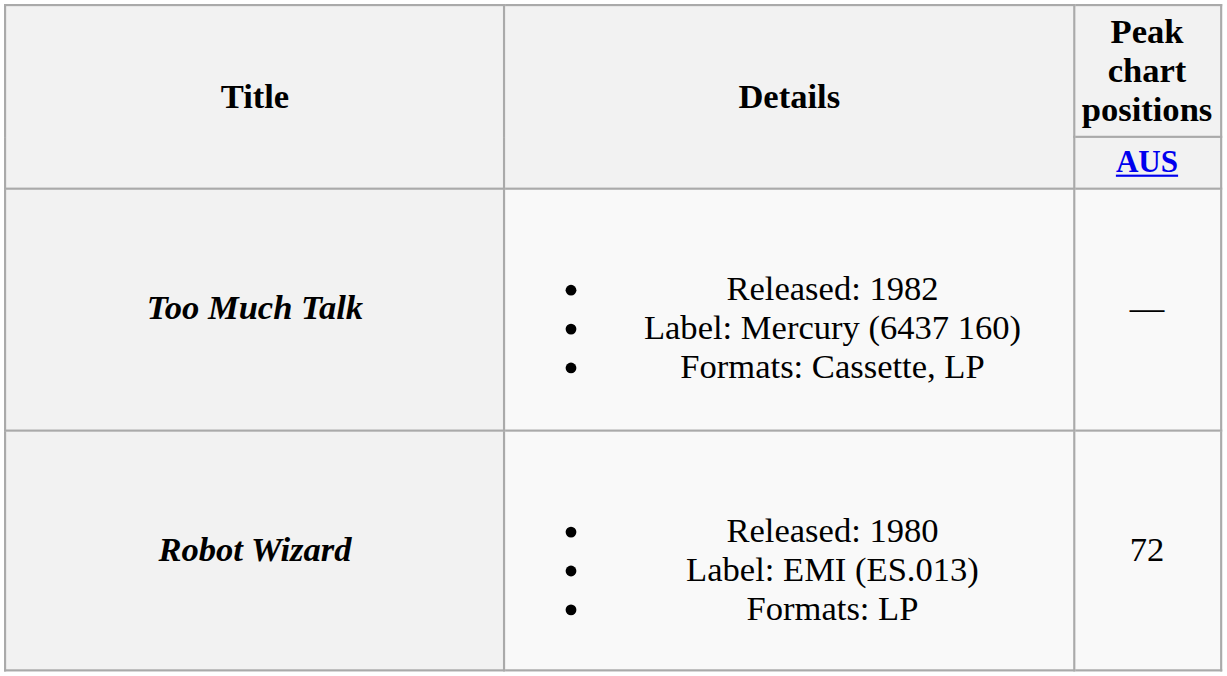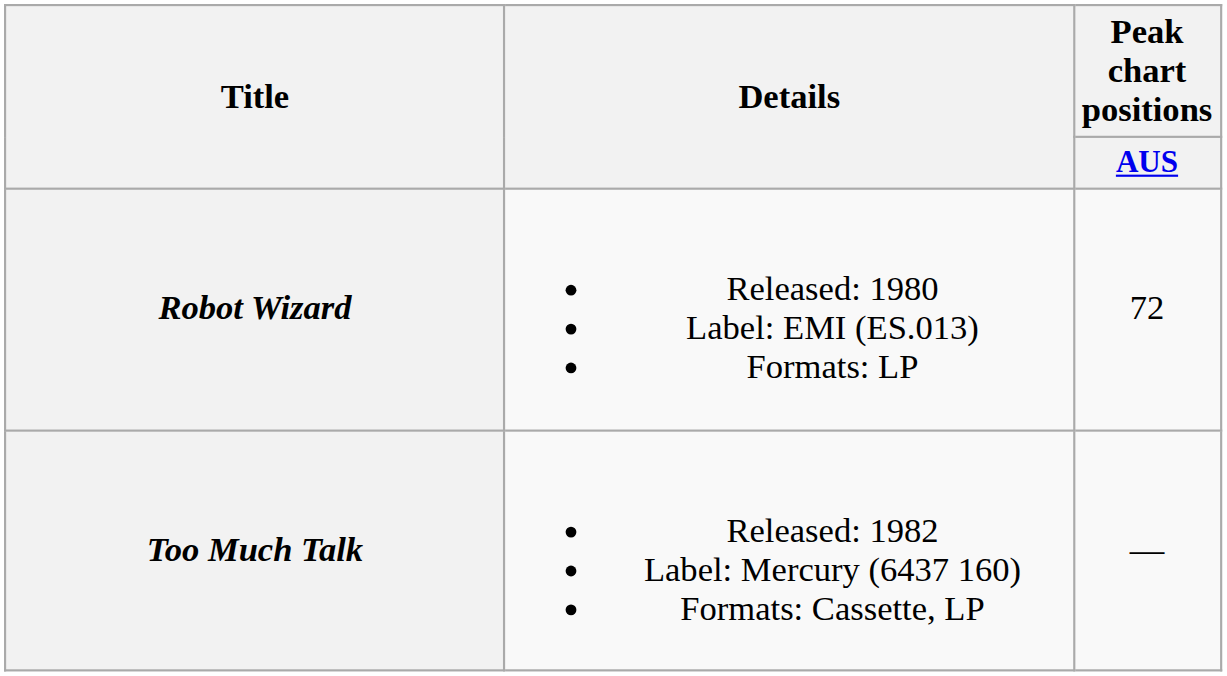 <table class="wikitable plainrowheaders" style="text-align:center;" border="1">
 <tr>
 <th scope="col" rowspan="2" style="width:14em;">Title</th>
 <th scope="col" rowspan="2" style="width:16em;">Details</th>
 <th scope="col" colspan="1">Peak chart positions</th>
 </tr>
 <tr>
 <th scope="col" style="width:3em;font-size:90%;"><a href='#'>AUS</a><br></th>
 </tr>
 <tr>
+<th scope="row"><em>Robot Wizard</em></th>
+<td><br><ul><li>Released: 1980</li><li>Label: EMI (ES.013)</li><li>Formats: LP</li></ul></td>
+<td>72</td>
+</tr>
+<tr>
 <th scope="row"><em>Too Much Talk</em></th>
 <td><br><ul><li>Released: 1982</li><li>Label: Mercury (6437 160)</li><li>Formats: Cassette, LP</li></ul></td>
 <td>—</td>
 </tr>
-<tr>
-<th scope="row"><em>Robot Wizard</em></th>
-<td><br><ul><li>Released: 1980</li><li>Label: EMI (ES.013)</li><li>Formats: LP</li></ul></td>
-<td>72</td>
-</tr>
 </table>
